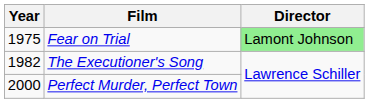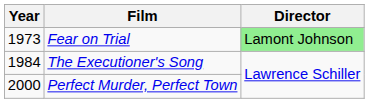 <table class="wikitable">
 <tr>
 <th>Year</th>
 <th>Film</th>
 <th>Director</th>
 </tr>
 <tr>
-<td>1975</td>
+<td>1973</td>
 <td><em><a href='#'>Fear on Trial</a></em></td>
 <td style="background: lightgreen;">Lamont Johnson</td>
 </tr>
 <tr>
-<td>1982</td>
+<td>1984</td>
 <td><em><a href='#'>The Executioner's Song</a></em></td>
 <td rowspan=2><a href='#'>Lawrence Schiller</a></td>
 </tr>
 <tr>
 <td>2000</td>
 <td><em><a href='#'>Perfect Murder, Perfect Town</a></em></td>
 </tr>
 </table>
